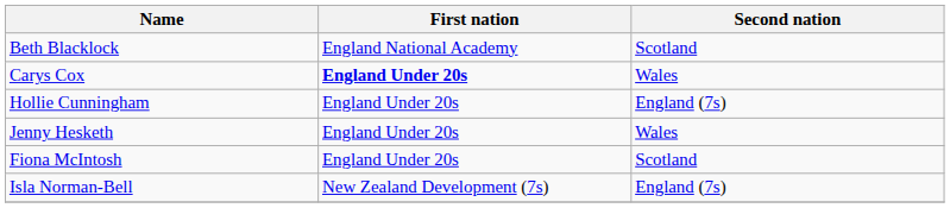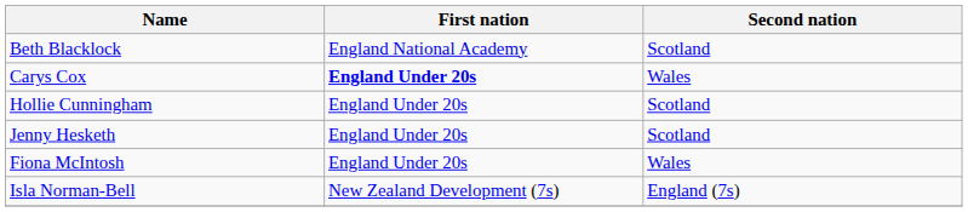 <table class="wikitable sortable sticky-header width=75%">
 <tr>
 <th width=25%>Name</th>
 <th width=25%>First nation</th>
 <th width=25%>Second nation</th>
 </tr>
 <tr>
 <td><a href='#'>Beth Blacklock</a></td>
 <td> <a href='#'>England National Academy</a></td>
 <td> <a href='#'>Scotland</a></td>
 </tr>
 <tr>
 <td><a href='#'>Carys Cox</a></td>
 <td><strong> <a href='#'>England Under 20s</a></strong></td>
 <td> <a href='#'>Wales</a></td>
 </tr>
 <tr>
 <td><a href='#'>Hollie Cunningham</a></td>
 <td> <a href='#'>England Under 20s</a></td>
-<td> <a href='#'>England</a> (<a href='#'>7s</a>) </td>
+<td> <a href='#'>Scotland</a></td>
 </tr>
 <tr>
 <td><a href='#'>Jenny Hesketh</a></td>
 <td> <a href='#'>England Under 20s</a></td>
-<td> <a href='#'>Wales</a></td>
+<td> <a href='#'>Scotland</a></td>
 </tr>
 <tr>
 <td><a href='#'>Fiona McIntosh</a></td>
 <td> <a href='#'>England Under 20s</a></td>
-<td> <a href='#'>Scotland</a></td>
+<td> <a href='#'>Wales</a></td>
 </tr>
 <tr>
 <td><a href='#'>Isla Norman-Bell</a></td>
 <td> <a href='#'>New Zealand Development</a> (<a href='#'>7s</a>)</td>
 <td> <a href='#'>England</a> (<a href='#'>7s</a>) </td>
 </tr>
 <tr>
 </tr>
 </table>
